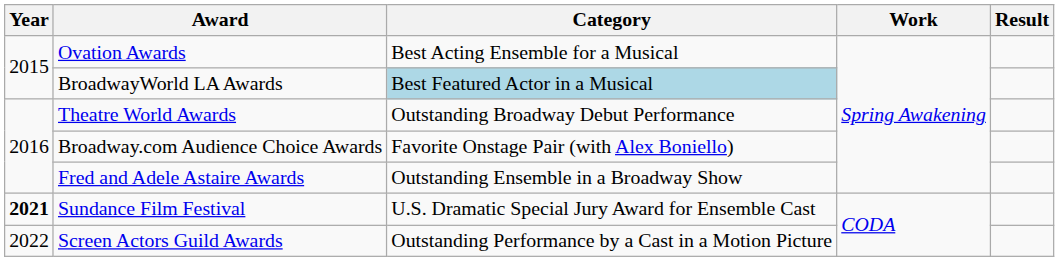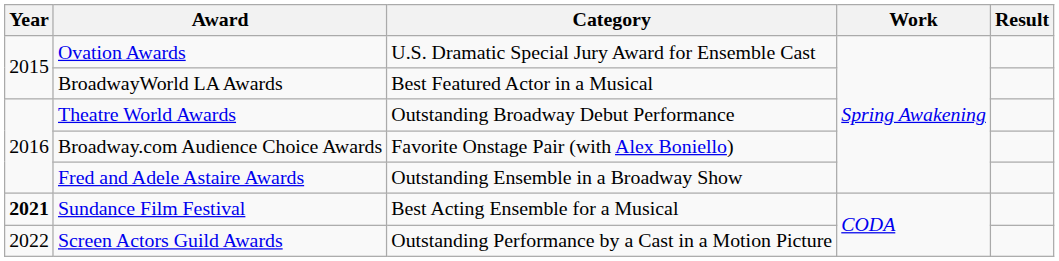 <table class="wikitable sortable">
 <tr>
 <th>Year</th>
 <th>Award</th>
 <th>Category</th>
 <th>Work</th>
 <th>Result</th>
 </tr>
 <tr>
 <td rowspan="2">2015</td>
 <td><a href='#'>Ovation Awards</a></td>
-<td>Best Acting Ensemble for a Musical</td>
+<td>U.S. Dramatic Special Jury Award for Ensemble Cast</td>
 <td rowspan="5"><em><a href='#'>Spring Awakening</a></em></td>
 <td></td>
 </tr>
 <tr>
 <td>BroadwayWorld LA Awards</td>
-<td style="background: lightblue;">Best Featured Actor in a Musical</td>
+<td>Best Featured Actor in a Musical</td>
 <td></td>
 </tr>
 <tr>
 <td rowspan="3">2016</td>
 <td><a href='#'>Theatre World Awards</a></td>
 <td>Outstanding Broadway Debut Performance</td>
 <td></td>
 </tr>
 <tr>
 <td>Broadway.com Audience Choice Awards</td>
 <td>Favorite Onstage Pair (with <a href='#'>Alex Boniello</a>)</td>
 <td></td>
 </tr>
 <tr>
 <td><a href='#'>Fred and Adele Astaire Awards</a></td>
 <td>Outstanding Ensemble in a Broadway Show</td>
 <td></td>
 </tr>
 <tr>
 <td><strong>2021</strong></td>
 <td><a href='#'>Sundance Film Festival</a></td>
-<td>U.S. Dramatic Special Jury Award for Ensemble Cast</td>
+<td>Best Acting Ensemble for a Musical</td>
 <td rowspan="2"><em><a href='#'>CODA</a></em></td>
 <td></td>
 </tr>
 <tr>
 <td>2022</td>
 <td><a href='#'>Screen Actors Guild Awards</a></td>
 <td>Outstanding Performance by a Cast in a Motion Picture</td>
 <td></td>
 </tr>
 </table>
